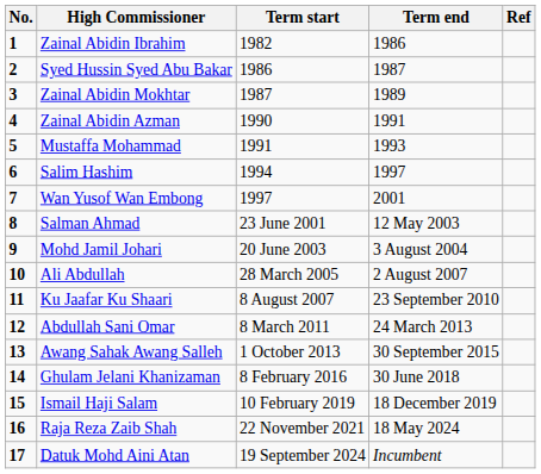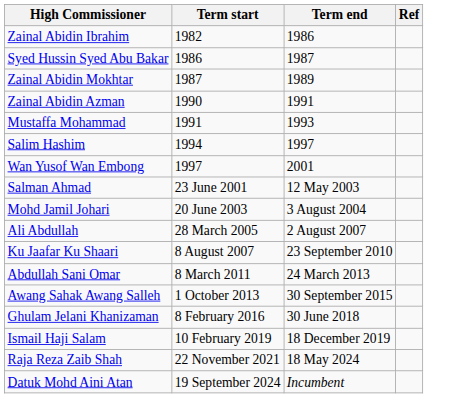 <table class=wikitable>
 <tr>
-<th>No.</th>
 <th>High Commissioner</th>
 <th>Term start</th>
 <th>Term end</th>
 <th>Ref</th>
 </tr>
 <tr>
-<td><strong>1</strong></td>
 <td><a href='#'>Zainal Abidin Ibrahim</a></td>
 <td>1982</td>
 <td>1986</td>
 <td></td>
 </tr>
 <tr>
-<td><strong>2</strong></td>
 <td><a href='#'>Syed Hussin Syed Abu Bakar</a></td>
 <td>1986</td>
 <td>1987</td>
 <td></td>
 </tr>
 <tr>
-<td><strong>3</strong></td>
 <td><a href='#'>Zainal Abidin Mokhtar</a></td>
 <td>1987</td>
 <td>1989</td>
 <td></td>
 </tr>
 <tr>
-<td><strong>4</strong></td>
 <td><a href='#'>Zainal Abidin Azman </a></td>
 <td>1990</td>
 <td>1991</td>
 <td></td>
 </tr>
 <tr>
-<td><strong>5</strong></td>
 <td><a href='#'>Mustaffa Mohammad</a></td>
 <td>1991</td>
 <td>1993</td>
 <td></td>
 </tr>
 <tr>
-<td><strong>6</strong></td>
 <td><a href='#'>Salim Hashim</a></td>
 <td>1994</td>
 <td>1997</td>
 <td></td>
 </tr>
 <tr>
-<td><strong>7</strong></td>
 <td><a href='#'>Wan Yusof Wan Embong</a></td>
 <td>1997</td>
 <td>2001</td>
 <td></td>
 </tr>
 <tr>
-<td><strong>8</strong></td>
 <td><a href='#'>Salman Ahmad</a></td>
 <td>23 June 2001</td>
 <td>12 May 2003</td>
 <td></td>
 </tr>
 <tr>
-<td><strong>9</strong></td>
 <td><a href='#'>Mohd Jamil Johari</a></td>
 <td>20 June 2003</td>
 <td>3 August 2004</td>
 <td></td>
 </tr>
 <tr>
-<td><strong>10</strong></td>
 <td><a href='#'>Ali Abdullah</a></td>
 <td>28 March 2005</td>
 <td>2 August 2007</td>
 <td></td>
 </tr>
 <tr>
-<td><strong>11</strong></td>
 <td><a href='#'>Ku Jaafar Ku Shaari</a></td>
 <td>8 August 2007</td>
 <td>23 September 2010</td>
 <td></td>
 </tr>
 <tr>
-<td><strong>12</strong></td>
 <td><a href='#'>Abdullah Sani Omar</a></td>
 <td>8 March 2011</td>
 <td>24 March 2013</td>
 <td></td>
 </tr>
 <tr>
-<td><strong>13</strong></td>
 <td><a href='#'>Awang Sahak Awang Salleh</a></td>
 <td>1 October 2013</td>
 <td>30 September 2015</td>
 <td></td>
 </tr>
 <tr>
-<td><strong>14</strong></td>
 <td><a href='#'>Ghulam Jelani Khanizaman</a></td>
 <td>8 February 2016</td>
 <td>30 June 2018</td>
 <td></td>
 </tr>
 <tr>
-<td><strong>15</strong></td>
 <td><a href='#'>Ismail Haji Salam</a></td>
 <td>10 February 2019</td>
 <td>18 December 2019</td>
 <td></td>
 </tr>
 <tr>
-<td><strong>16</strong></td>
 <td><a href='#'>Raja Reza Zaib Shah</a></td>
 <td>22 November 2021</td>
 <td>18 May 2024</td>
 <td></td>
 </tr>
 <tr>
-<td><strong>17</strong></td>
 <td><a href='#'>Datuk Mohd Aini Atan</a></td>
 <td>19 September 2024</td>
 <td><em>Incumbent</em></td>
 <td></td>
 </tr>
 </table>
